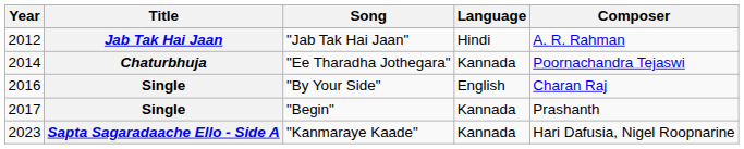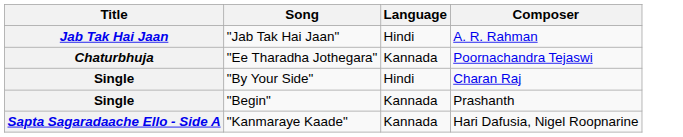 <table class="wikitable plainrowheaders">
 <tr>
-<th scope="col">Year</th>
 <th scope="col">Title</th>
 <th scope="col">Song</th>
 <th scope="col">Language</th>
 <th scope="col">Composer</th>
 </tr>
 <tr>
-<td>2012</td>
 <th scope="row"><em><a href='#'>Jab Tak Hai Jaan</a></em></th>
 <td>"Jab Tak Hai Jaan"</td>
 <td>Hindi</td>
 <td><a href='#'>A. R. Rahman</a></td>
 </tr>
 <tr>
-<td>2014</td>
 <th scope="row"><em>Chaturbhuja</em></th>
 <td>"Ee Tharadha Jothegara"</td>
 <td>Kannada</td>
 <td><a href='#'>Poornachandra Tejaswi</a></td>
 </tr>
 <tr>
-<td>2016</td>
 <th scope="row">Single</th>
 <td>"By Your Side"</td>
-<td>English</td>
+<td>Hindi</td>
 <td><a href='#'>Charan Raj</a></td>
 </tr>
 <tr>
-<td>2017</td>
 <th scope="row">Single</th>
 <td>"Begin"</td>
 <td>Kannada</td>
 <td>Prashanth</td>
 </tr>
 <tr>
-<td>2023</td>
 <th scope="row"><em><a href='#'>Sapta Sagaradaache Ello - Side A</a></em></th>
 <td>"Kanmaraye Kaade"</td>
 <td>Kannada</td>
 <td>Hari Dafusia, Nigel Roopnarine</td>
 </tr>
 </table>
